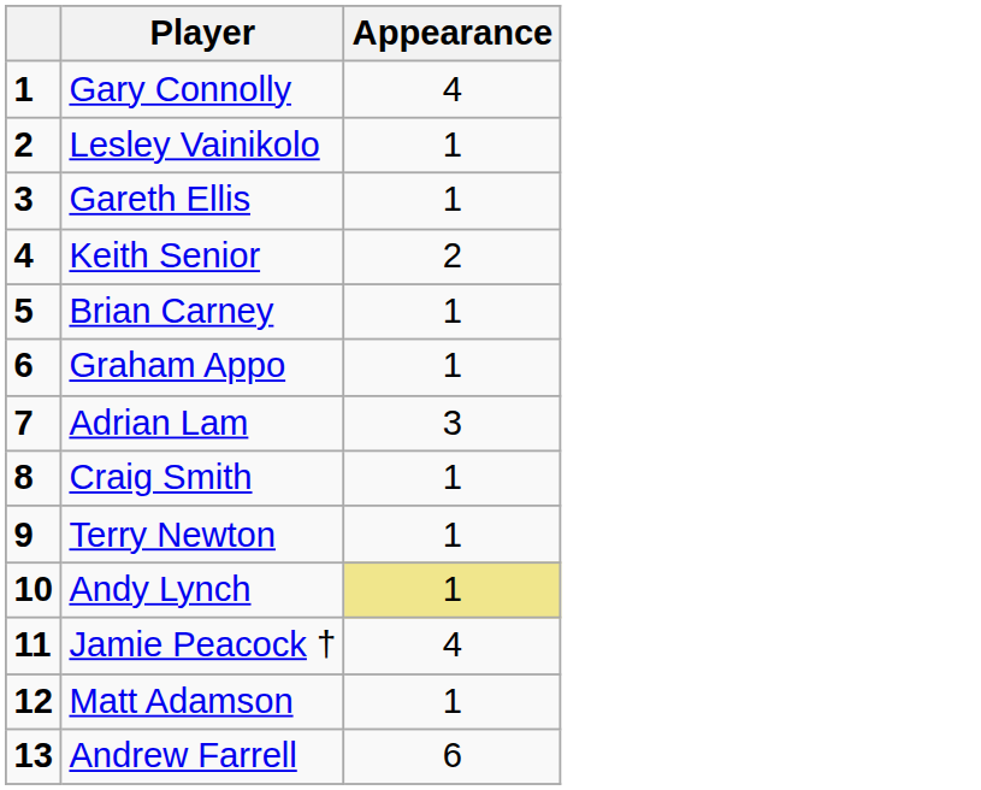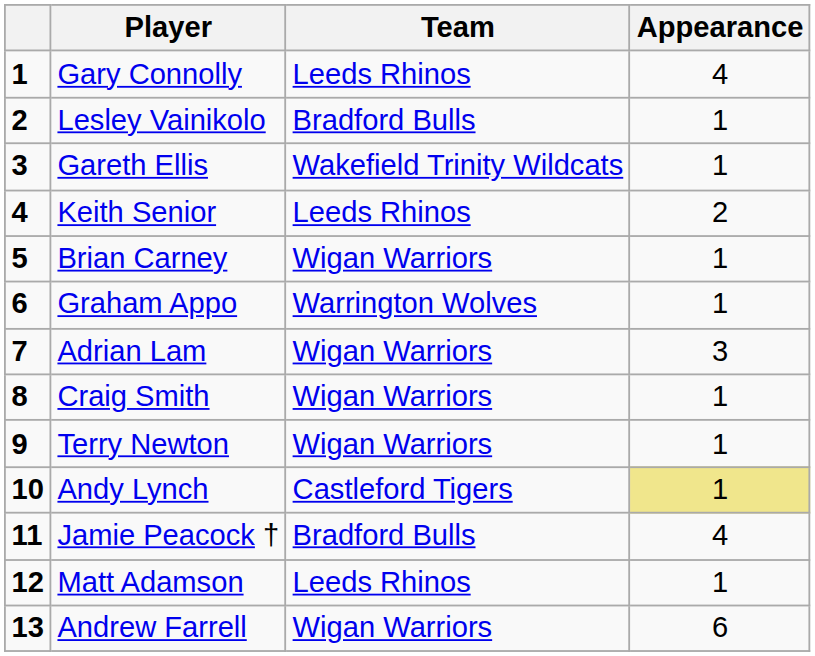 <table class="wikitable">
 <tr>
 <th></th>
 <th>Player</th>
+<th>Team</th>
 <th>Appearance</th>
 </tr>
 <tr>
 <td><strong>1</strong></td>
 <td> <a href='#'>Gary Connolly</a></td>
+<td> <a href='#'>Leeds Rhinos</a></td>
 <td style="text-align:center;">4</td>
 </tr>
 <tr>
 <td><strong>2</strong></td>
 <td> <a href='#'>Lesley Vainikolo</a></td>
+<td> <a href='#'>Bradford Bulls</a></td>
 <td style="text-align:center;">1</td>
 </tr>
 <tr>
 <td><strong>3</strong></td>
 <td> <a href='#'>Gareth Ellis</a></td>
+<td> <a href='#'>Wakefield Trinity Wildcats</a></td>
 <td style="text-align:center;">1</td>
 </tr>
 <tr>
 <td><strong>4</strong></td>
 <td> <a href='#'>Keith Senior</a></td>
+<td> <a href='#'>Leeds Rhinos</a></td>
 <td style="text-align:center;">2</td>
 </tr>
 <tr>
 <td><strong>5</strong></td>
 <td> <a href='#'>Brian Carney</a></td>
+<td> <a href='#'>Wigan Warriors</a></td>
 <td style="text-align:center;">1</td>
 </tr>
 <tr>
 <td><strong>6</strong></td>
 <td> <a href='#'>Graham Appo</a></td>
+<td> <a href='#'>Warrington Wolves</a></td>
 <td style="text-align:center;">1</td>
 </tr>
 <tr>
 <td><strong>7</strong></td>
 <td> <a href='#'>Adrian Lam</a></td>
+<td> <a href='#'>Wigan Warriors</a></td>
 <td style="text-align:center;">3</td>
 </tr>
 <tr>
 <td><strong>8</strong></td>
 <td> <a href='#'>Craig Smith</a></td>
+<td> <a href='#'>Wigan Warriors</a></td>
 <td style="text-align:center;">1</td>
 </tr>
 <tr>
 <td><strong>9</strong></td>
 <td> <a href='#'>Terry Newton</a></td>
+<td> <a href='#'>Wigan Warriors</a></td>
 <td style="text-align:center;">1</td>
 </tr>
 <tr>
 <td><strong>10</strong></td>
 <td> <a href='#'>Andy Lynch</a></td>
+<td> <a href='#'>Castleford Tigers</a></td>
 <td style="background: khaki; text-align:center;">1</td>
 </tr>
 <tr>
 <td><strong>11</strong></td>
 <td> <a href='#'>Jamie Peacock</a> †</td>
+<td> <a href='#'>Bradford Bulls</a></td>
 <td style="text-align:center;">4</td>
 </tr>
 <tr>
 <td><strong>12</strong></td>
 <td> <a href='#'>Matt Adamson</a></td>
+<td> <a href='#'>Leeds Rhinos</a></td>
 <td style="text-align:center;">1</td>
 </tr>
 <tr>
 <td><strong>13</strong></td>
 <td> <a href='#'>Andrew Farrell</a></td>
+<td> <a href='#'>Wigan Warriors</a></td>
 <td style="text-align:center;">6</td>
 </tr>
 </table>
